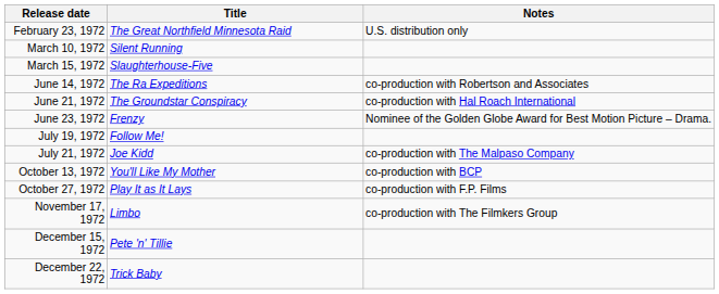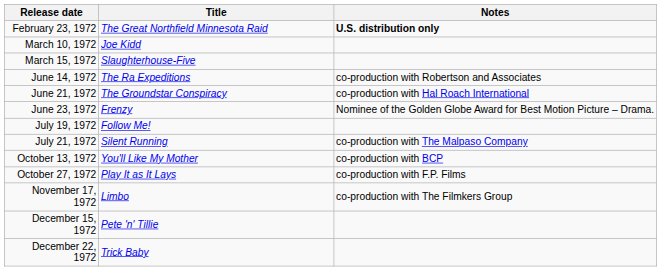 <table class="wikitable sortable">
 <tr>
 <th style="width:8.75em;">Release date</th>
 <th style="width:22.5em;">Title</th>
 <th>Notes</th>
 </tr>
 <tr>
 <td style="text-align:right;">February 23, 1972</td>
 <td><em><a href='#'>The Great Northfield Minnesota Raid</a></em></td>
-<td>U.S. distribution only</td>
+<td><strong>U.S. distribution only</strong></td>
 </tr>
 <tr>
 <td style="text-align:right;">March 10, 1972</td>
-<td><em><a href='#'>Silent Running</a></em></td>
+<td><em><a href='#'>Joe Kidd</a></em></td>
 <td></td>
 </tr>
 <tr>
 <td style="text-align:right;">March 15, 1972</td>
 <td><em><a href='#'>Slaughterhouse-Five</a></em></td>
 <td></td>
 </tr>
 <tr>
 <td style="text-align:right;">June 14, 1972</td>
 <td><em><a href='#'>The Ra Expeditions</a></em></td>
 <td>co-production with Robertson and Associates</td>
 </tr>
 <tr>
 <td style="text-align:right;">June 21, 1972</td>
 <td><em><a href='#'>The Groundstar Conspiracy</a></em></td>
 <td>co-production with <a href='#'>Hal Roach International</a></td>
 </tr>
 <tr>
 <td style="text-align:right;">June 23, 1972</td>
 <td><em><a href='#'>Frenzy</a></em></td>
 <td>Nominee of the Golden Globe Award for Best Motion Picture – Drama.</td>
 </tr>
 <tr>
 <td style="text-align:right;">July 19, 1972</td>
 <td><em><a href='#'>Follow Me!</a></em></td>
 <td></td>
 </tr>
 <tr>
 <td style="text-align:right;">July 21, 1972</td>
-<td><em><a href='#'>Joe Kidd</a></em></td>
+<td><em><a href='#'>Silent Running</a></em></td>
 <td>co-production with <a href='#'>The Malpaso Company</a></td>
 </tr>
 <tr>
 <td style="text-align:right;">October 13, 1972</td>
 <td><em><a href='#'>You'll Like My Mother</a></em></td>
 <td>co-production with <a href='#'>BCP</a></td>
 </tr>
 <tr>
 <td style="text-align:right;">October 27, 1972</td>
 <td><em><a href='#'>Play It as It Lays</a></em></td>
 <td>co-production with F.P. Films</td>
 </tr>
 <tr>
 <td style="text-align:right;">November 17, 1972</td>
 <td><em><a href='#'>Limbo</a></em></td>
 <td>co-production with The Filmkers Group</td>
 </tr>
 <tr>
 <td style="text-align:right;">December 15, 1972</td>
 <td><em><a href='#'>Pete 'n' Tillie</a></em></td>
 <td></td>
 </tr>
 <tr>
 <td style="text-align:right;">December 22, 1972</td>
 <td><em><a href='#'>Trick Baby</a></em></td>
 <td></td>
 </tr>
 </table>
